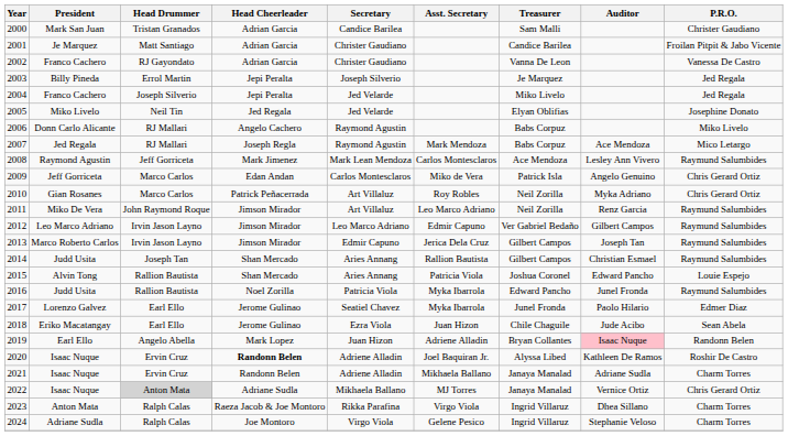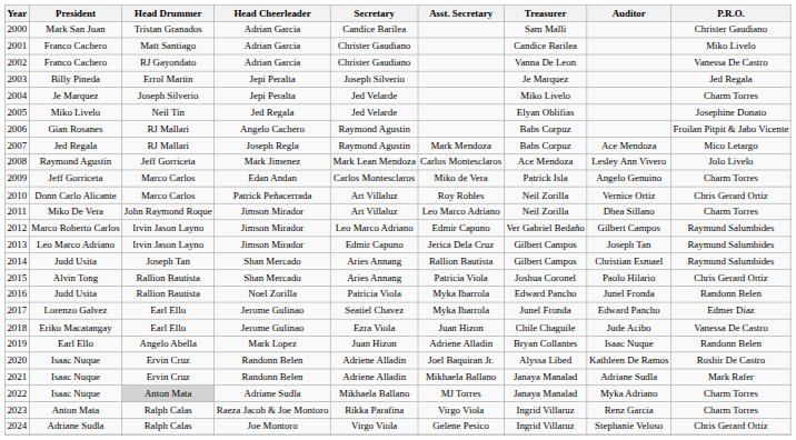 <table class="wikitable" style="text-align:center; font-size:88%;">
 <tr>
 <th>Year</th>
 <th>President</th>
 <th>Head Drummer</th>
 <th>Head Cheerleader</th>
 <th>Secretary</th>
 <th>Asst. Secretary</th>
 <th>Treasurer</th>
 <th>Auditor</th>
 <th>P.R.O.</th>
 </tr>
 <tr>
 <td>2000</td>
 <td>Mark San Juan</td>
 <td>Tristan Granados</td>
 <td>Adrian Garcia</td>
 <td>Candice Barilea</td>
 <td></td>
 <td>Sam Malli</td>
 <td></td>
 <td>Christer Gaudiano</td>
 </tr>
 <tr>
 <td>2001</td>
-<td>Je Marquez</td>
+<td>Franco Cachero</td>
 <td>Matt Santiago</td>
 <td>Adrian Garcia</td>
 <td>Christer Gaudiano</td>
 <td></td>
 <td>Candice Barilea</td>
 <td></td>
-<td>Froilan Pitpit & Jabo Vicente</td>
+<td>Miko Livelo</td>
 </tr>
 <tr>
 <td>2002</td>
 <td>Franco Cachero</td>
 <td>RJ Gayondato</td>
 <td>Adrian Garcia</td>
 <td>Christer Gaudiano</td>
 <td></td>
 <td>Vanna De Leon</td>
 <td></td>
 <td>Vanessa De Castro</td>
 </tr>
 <tr>
 <td>2003</td>
 <td>Billy Pineda</td>
 <td>Errol Martin</td>
 <td>Jepi Peralta</td>
 <td>Joseph Silverio</td>
 <td></td>
 <td>Je Marquez</td>
 <td></td>
 <td>Jed Regala</td>
 </tr>
 <tr>
 <td>2004</td>
-<td>Franco Cachero</td>
+<td>Je Marquez</td>
 <td>Joseph Silverio</td>
 <td>Jepi Peralta</td>
 <td>Jed Velarde</td>
 <td></td>
 <td>Miko Livelo</td>
 <td></td>
-<td>Jed Regala</td>
+<td>Charm Torres</td>
 </tr>
 <tr>
 <td>2005</td>
 <td>Miko Livelo</td>
 <td>Neil Tin</td>
 <td>Jed Regala</td>
 <td>Jed Velarde</td>
 <td></td>
 <td>Elyan Oblifias</td>
 <td></td>
 <td>Josephine Donato</td>
 </tr>
 <tr>
 <td>2006</td>
-<td>Donn Carlo Alicante</td>
+<td>Gian Rosanes</td>
 <td>RJ Mallari</td>
 <td>Angelo Cachero</td>
 <td>Raymond Agustin</td>
 <td></td>
 <td>Babs Corpuz</td>
 <td></td>
-<td>Miko Livelo</td>
+<td>Froilan Pitpit & Jabo Vicente</td>
 </tr>
 <tr>
 <td>2007</td>
 <td>Jed Regala</td>
 <td>RJ Mallari</td>
 <td>Joseph Regla</td>
 <td>Raymond Agustin</td>
 <td>Mark Mendoza</td>
 <td>Babs Corpuz</td>
 <td>Ace Mendoza</td>
 <td>Mico Letargo</td>
 </tr>
 <tr>
 <td>2008</td>
 <td>Raymond Agustin</td>
 <td>Jeff Gorriceta</td>
 <td>Mark Jimenez</td>
 <td>Mark Lean Mendoza</td>
 <td>Carlos Montesclaros</td>
 <td>Ace Mendoza</td>
 <td>Lesley Ann Vivero</td>
-<td>Raymund Salumbides</td>
+<td>Jolo Livelo</td>
 </tr>
 <tr>
 <td>2009</td>
 <td>Jeff Gorriceta</td>
 <td>Marco Carlos</td>
 <td>Edan Andan</td>
 <td>Carlos Montesclaros</td>
 <td>Miko de Vera</td>
 <td>Patrick Isla</td>
 <td>Angelo Genuino</td>
-<td>Chris Gerard Ortiz</td>
+<td>Charm Torres</td>
 </tr>
 <tr>
 <td>2010</td>
-<td>Gian Rosanes</td>
+<td>Donn Carlo Alicante</td>
 <td>Marco Carlos</td>
 <td>Patrick Peñacerrada</td>
 <td>Art Villaluz</td>
 <td>Roy Robles</td>
 <td>Neil Zorilla</td>
-<td>Myka Adriano</td>
+<td>Vernice Ortiz</td>
 <td>Chris Gerard Ortiz</td>
 </tr>
 <tr>
 <td>2011</td>
 <td>Miko De Vera</td>
 <td>John Raymond Roque</td>
 <td>Jimson Mirador</td>
 <td>Art Villaluz</td>
 <td>Leo Marco Adriano</td>
 <td>Neil Zorilla</td>
-<td>Renz Garcia</td>
-<td>Raymund Salumbides</td>
+<td>Dhea Sillano</td>
+<td>Charm Torres</td>
 </tr>
 <tr>
 <td>2012</td>
-<td>Leo Marco Adriano</td>
+<td>Marco Roberto Carlos</td>
 <td>Irvin Jason Layno</td>
 <td>Jimson Mirador</td>
 <td>Leo Marco Adriano</td>
 <td>Edmir Capuno</td>
 <td>Ver Gabriel Bedaño</td>
 <td>Gilbert Campos</td>
 <td>Raymund Salumbides</td>
 </tr>
 <tr>
 <td>2013</td>
-<td>Marco Roberto Carlos</td>
+<td>Leo Marco Adriano</td>
 <td>Irvin Jason Layno</td>
 <td>Jimson Mirador</td>
 <td>Edmir Capuno</td>
 <td>Jerica Dela Cruz</td>
 <td>Gilbert Campos</td>
 <td>Joseph Tan</td>
 <td>Raymund Salumbides</td>
 </tr>
 <tr>
 <td>2014</td>
 <td>Judd Usita</td>
 <td>Joseph Tan</td>
 <td>Shan Mercado</td>
 <td>Aries Annang</td>
 <td>Rallion Bautista</td>
 <td>Gilbert Campos</td>
 <td>Christian Esmael</td>
 <td>Raymund Salumbides</td>
 </tr>
 <tr>
 <td>2015</td>
 <td>Alvin Tong</td>
 <td>Rallion Bautista</td>
 <td>Shan Mercado</td>
 <td>Aries Annang</td>
 <td>Patricia Viola</td>
 <td>Joshua Coronel</td>
-<td>Edward Pancho</td>
-<td>Louie Espejo</td>
+<td>Paolo Hilario</td>
+<td>Chris Gerard Ortiz</td>
 </tr>
 <tr>
 <td>2016</td>
 <td>Judd Usita</td>
 <td>Rallion Bautista</td>
 <td>Noel Zorilla</td>
 <td>Patricia Viola</td>
 <td>Myka Ibarrola</td>
 <td>Edward Pancho</td>
 <td>Junel Fronda</td>
-<td>Raymund Salumbides</td>
+<td>Randonn Belen</td>
 </tr>
 <tr>
 <td>2017</td>
 <td>Lorenzo Galvez</td>
 <td>Earl Ello</td>
 <td>Jerome Gulinao</td>
 <td>Seatiel Chavez</td>
 <td>Myka Ibarrola</td>
 <td>Junel Fronda</td>
-<td>Paolo Hilario</td>
+<td>Edward Pancho</td>
 <td>Edmer Diaz</td>
 </tr>
 <tr>
 <td>2018</td>
 <td>Eriko Macatangay</td>
 <td>Earl Ello</td>
 <td>Jerome Gulinao</td>
 <td>Ezra Viola</td>
 <td>Juan Hizon</td>
 <td>Chile Chaguile</td>
 <td>Jude Acibo</td>
-<td>Sean Abela</td>
+<td>Vanessa De Castro</td>
 </tr>
 <tr>
 <td>2019</td>
 <td>Earl Ello</td>
 <td>Angelo Abella</td>
 <td>Mark Lopez</td>
 <td>Juan Hizon</td>
 <td>Adriene Alladin</td>
 <td>Bryan Collantes</td>
-<td style="background: pink;">Isaac Nuque</td>
+<td>Isaac Nuque</td>
 <td>Randonn Belen</td>
 </tr>
 <tr>
 <td>2020</td>
 <td>Isaac Nuque</td>
 <td>Ervin Cruz</td>
-<td><strong>Randonn Belen</strong></td>
+<td>Randonn Belen</td>
 <td>Adriene Alladin</td>
 <td>Joel Baquiran Jr.</td>
 <td>Alyssa Libed</td>
 <td>Kathleen De Ramos</td>
 <td>Roshir De Castro</td>
 </tr>
 <tr>
 <td>2021</td>
 <td>Isaac Nuque</td>
 <td>Ervin Cruz</td>
 <td>Randonn Belen</td>
 <td>Adriene Alladin</td>
 <td>Mikhaela Ballano</td>
 <td>Janaya Manalad</td>
 <td>Adriane Sudla</td>
-<td>Charm Torres</td>
+<td>Mark Rafer</td>
 </tr>
 <tr>
 <td>2022</td>
 <td>Isaac Nuque</td>
 <td style="background: lightgrey;">Anton Mata</td>
 <td>Adriane Sudla</td>
 <td>Mikhaela Ballano</td>
 <td>MJ Torres</td>
 <td>Janaya Manalad</td>
-<td>Vernice Ortiz</td>
-<td>Chris Gerard Ortiz</td>
+<td>Myka Adriano</td>
+<td>Charm Torres</td>
 </tr>
 <tr>
 <td>2023</td>
 <td>Anton Mata</td>
 <td>Ralph Calas</td>
 <td>Raeza Jacob & Joe Montoro</td>
 <td>Rikka Parafina</td>
 <td>Virgo Viola</td>
 <td>Ingrid Villaruz</td>
-<td>Dhea Sillano</td>
+<td>Renz Garcia</td>
 <td>Charm Torres</td>
 </tr>
 <tr>
 <td>2024</td>
 <td>Adriane Sudla</td>
 <td>Ralph Calas</td>
 <td>Joe Montoro</td>
 <td>Virgo Viola</td>
 <td>Gelene Pesico</td>
 <td>Ingrid Villaruz</td>
 <td>Stephanie Veloso</td>
-<td>Charm Torres</td>
+<td>Chris Gerard Ortiz</td>
 </tr>
 <tr>
 </tr>
 </table>
